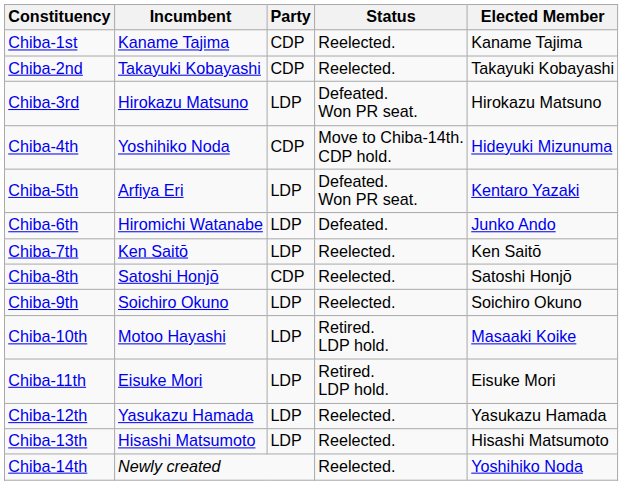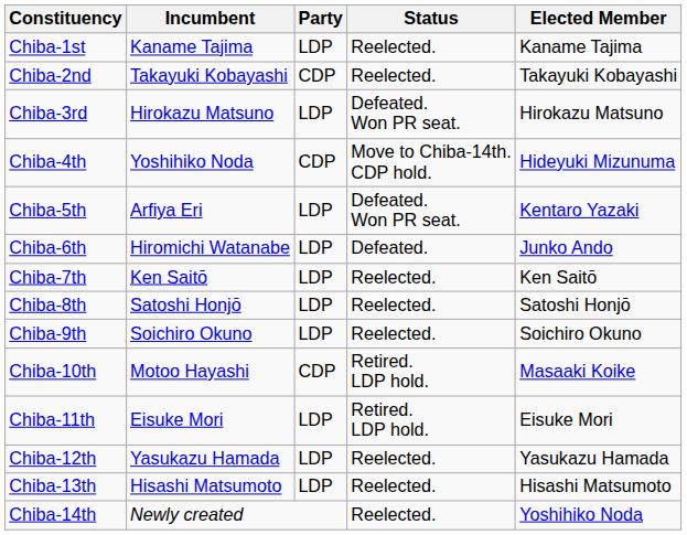 <table class="wikitable">
 <tr>
 <th>Constituency</th>
 <th>Incumbent</th>
 <th>Party</th>
 <th>Status</th>
 <th>Elected Member</th>
 </tr>
 <tr>
 <td><a href='#'>Chiba-1st</a></td>
 <td><a href='#'>Kaname Tajima</a></td>
-<td>CDP</td>
+<td>LDP</td>
 <td>Reelected.</td>
 <td>Kaname Tajima</td>
 </tr>
 <tr>
 <td><a href='#'>Chiba-2nd</a></td>
 <td><a href='#'>Takayuki Kobayashi</a></td>
 <td>CDP</td>
 <td>Reelected.</td>
 <td>Takayuki Kobayashi</td>
 </tr>
 <tr>
 <td><a href='#'>Chiba-3rd</a></td>
 <td><a href='#'>Hirokazu Matsuno</a></td>
 <td>LDP</td>
 <td>Defeated.<br>Won PR seat.</td>
 <td>Hirokazu Matsuno</td>
 </tr>
 <tr>
 <td><a href='#'>Chiba-4th</a></td>
 <td><a href='#'>Yoshihiko Noda</a></td>
 <td>CDP</td>
 <td>Move to Chiba-14th.<br>CDP hold.</td>
 <td><a href='#'>Hideyuki Mizunuma</a></td>
 </tr>
 <tr>
 <td><a href='#'>Chiba-5th</a></td>
 <td><a href='#'>Arfiya Eri</a></td>
 <td>LDP</td>
 <td>Defeated.<br>Won PR seat.</td>
 <td><a href='#'>Kentaro Yazaki</a></td>
 </tr>
 <tr>
 <td><a href='#'>Chiba-6th</a></td>
 <td><a href='#'>Hiromichi Watanabe</a></td>
 <td>LDP</td>
 <td>Defeated.</td>
 <td><a href='#'>Junko Ando</a></td>
 </tr>
 <tr>
 <td><a href='#'>Chiba-7th</a></td>
 <td><a href='#'>Ken Saitō</a></td>
 <td>LDP</td>
 <td>Reelected.</td>
 <td>Ken Saitō</td>
 </tr>
 <tr>
 <td><a href='#'>Chiba-8th</a></td>
 <td><a href='#'>Satoshi Honjō</a></td>
-<td>CDP</td>
+<td>LDP</td>
 <td>Reelected.</td>
 <td>Satoshi Honjō</td>
 </tr>
 <tr>
 <td><a href='#'>Chiba-9th</a></td>
 <td><a href='#'>Soichiro Okuno</a></td>
 <td>LDP</td>
 <td>Reelected.</td>
 <td>Soichiro Okuno</td>
 </tr>
 <tr>
 <td><a href='#'>Chiba-10th</a></td>
 <td><a href='#'>Motoo Hayashi</a></td>
-<td>LDP</td>
+<td>CDP</td>
 <td>Retired.<br>LDP hold.</td>
 <td><a href='#'>Masaaki Koike</a></td>
 </tr>
 <tr>
 <td><a href='#'>Chiba-11th</a></td>
 <td><a href='#'>Eisuke Mori</a></td>
 <td>LDP</td>
 <td>Retired.<br>LDP hold.</td>
 <td>Eisuke Mori</td>
 </tr>
 <tr>
 <td><a href='#'>Chiba-12th</a></td>
 <td><a href='#'>Yasukazu Hamada</a></td>
 <td>LDP</td>
 <td>Reelected.</td>
 <td>Yasukazu Hamada</td>
 </tr>
 <tr>
 <td><a href='#'>Chiba-13th</a></td>
 <td><a href='#'>Hisashi Matsumoto</a></td>
 <td>LDP</td>
 <td>Reelected.</td>
 <td>Hisashi Matsumoto</td>
 </tr>
 <tr>
 <td><a href='#'>Chiba-14th</a></td>
 <td colspan=2><em>Newly created</em></td>
 <td>Reelected.</td>
 <td><a href='#'>Yoshihiko Noda</a></td>
 </tr>
 </table>
